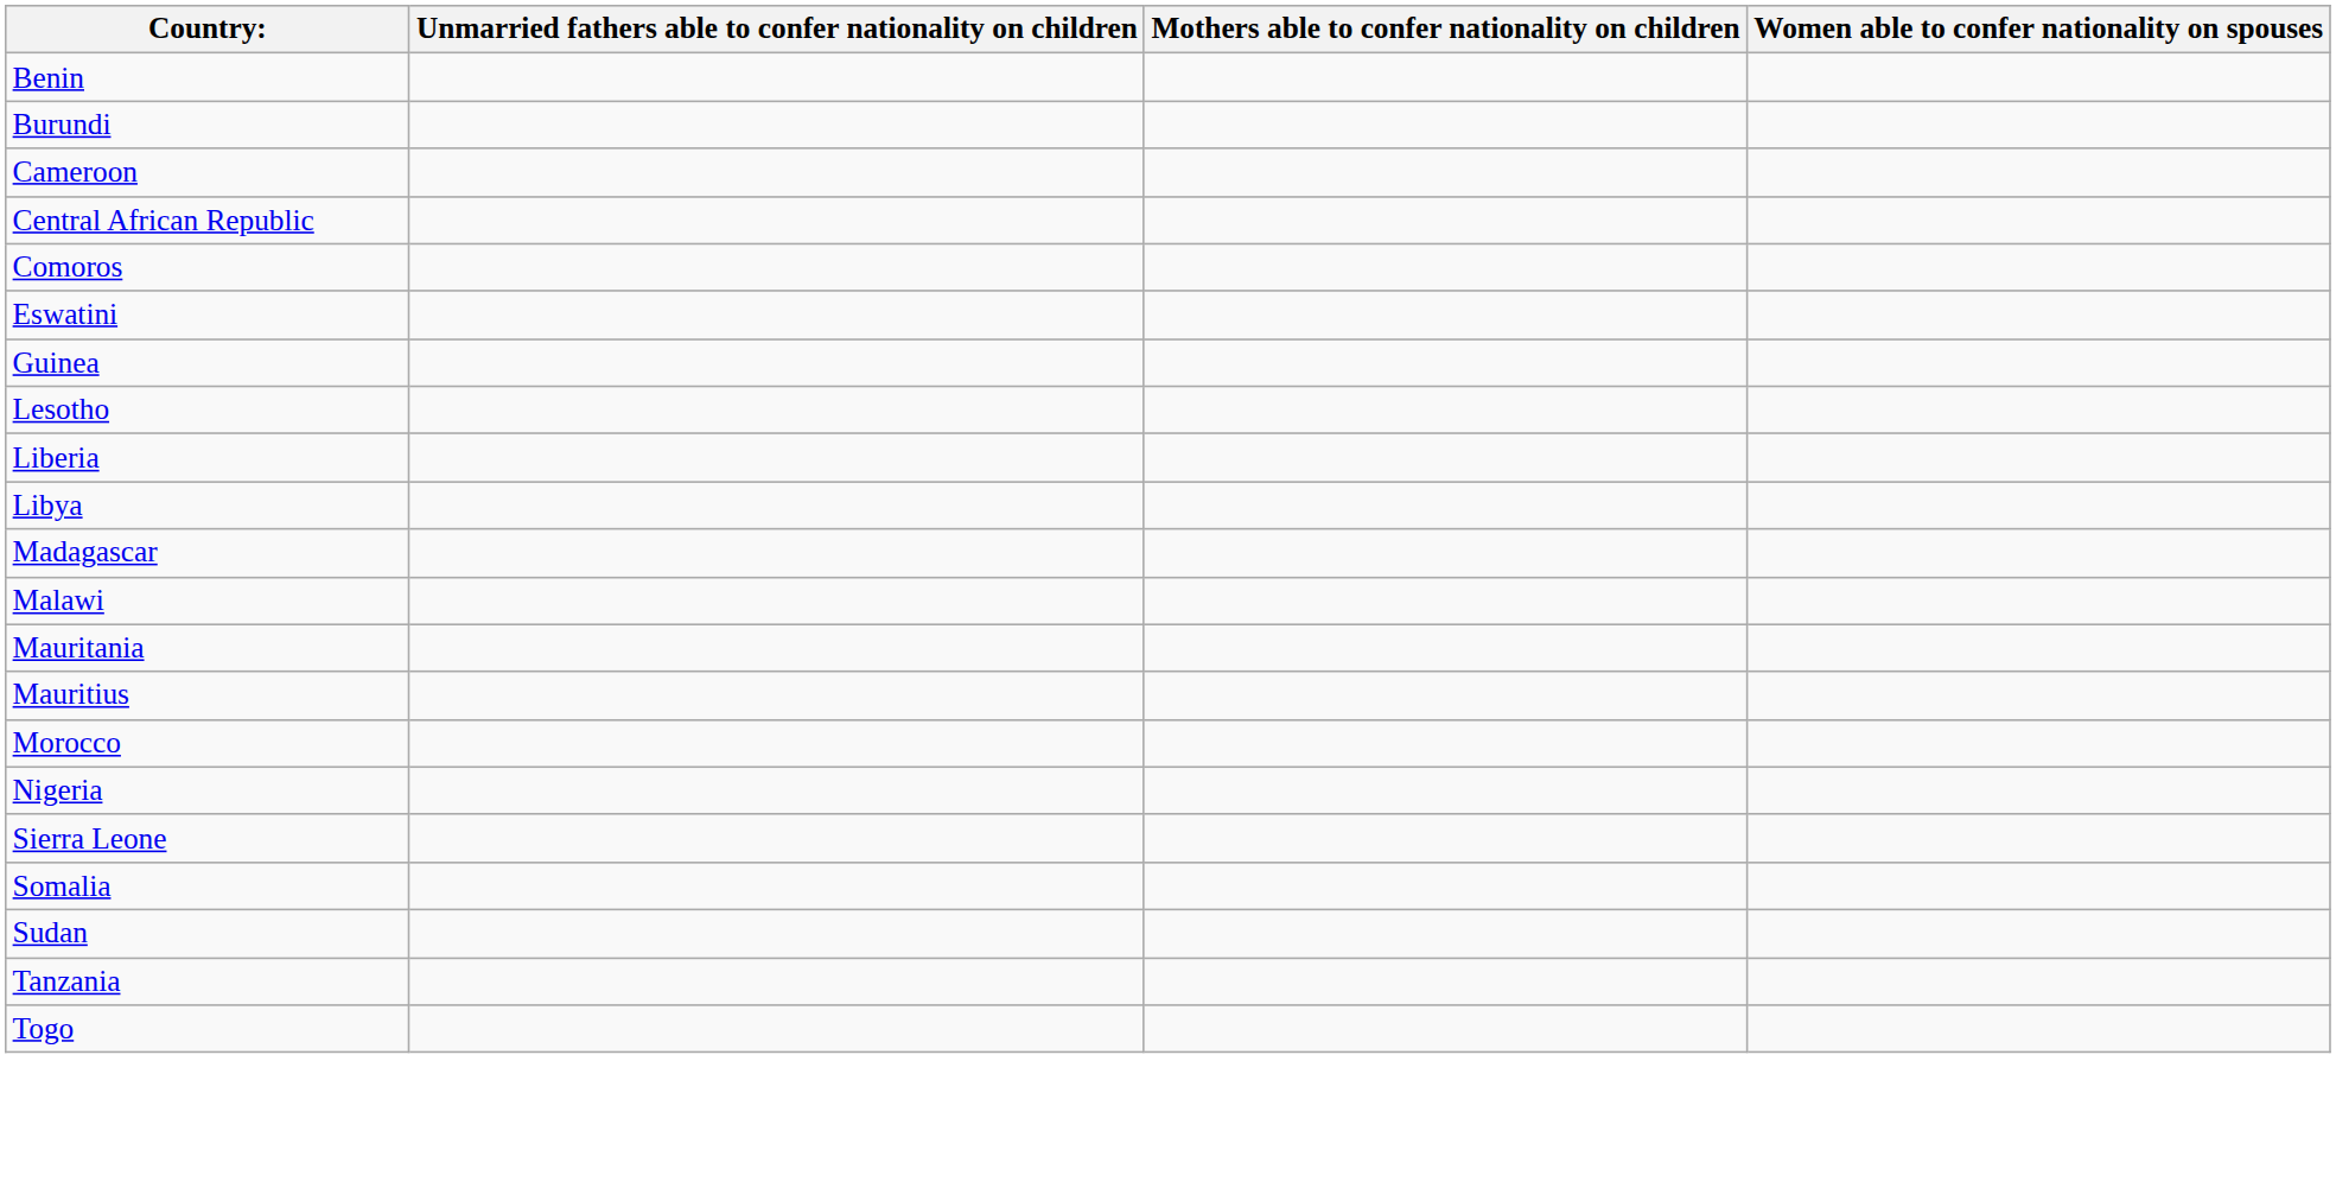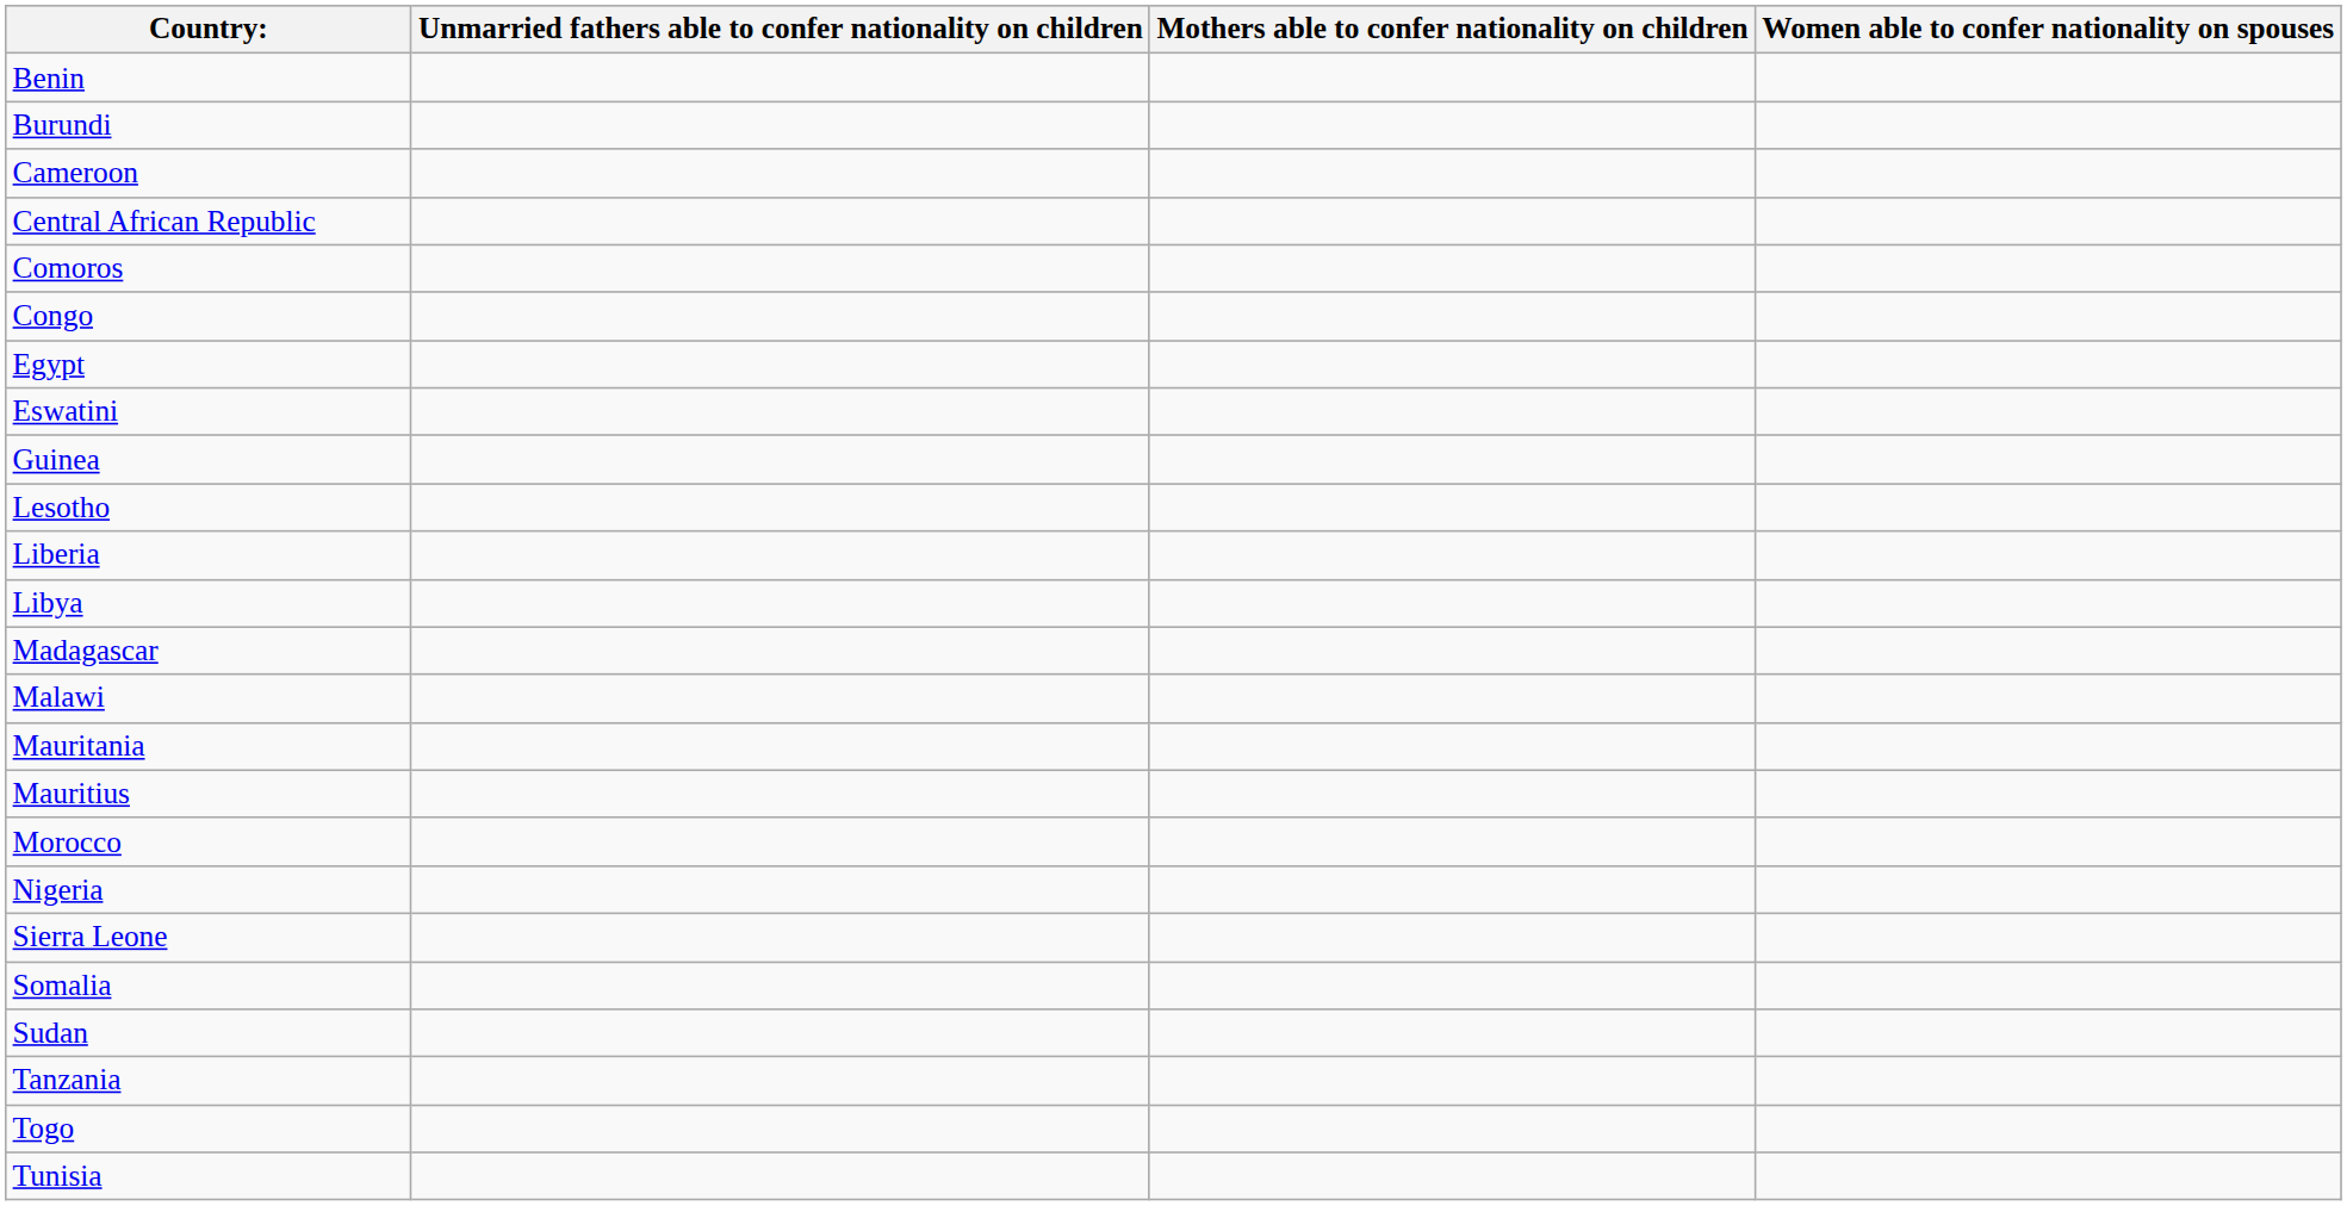 <table class="wikitable" style="margin: 1em 1em 1em 0;">
 <tr style="text-align:center;">
 <th scope="col" style="width: 13em;">Country:</th>
 <th scope="col">Unmarried fathers able to confer nationality on children</th>
 <th scope="col">Mothers able to confer nationality on children</th>
 <th scope="col">Women able to confer nationality on spouses</th>
 </tr>
 <tr>
 <td> <a href='#'>Benin</a></td>
 <td></td>
 <td></td>
 <td></td>
 </tr>
 <tr>
 <td> <a href='#'>Burundi</a></td>
 <td></td>
 <td></td>
 <td></td>
 </tr>
 <tr>
 <td> <a href='#'>Cameroon</a></td>
 <td></td>
 <td></td>
 <td></td>
 </tr>
 <tr>
 <td> <a href='#'>Central African Republic</a></td>
 <td></td>
 <td></td>
 <td></td>
 </tr>
 <tr>
 <td> <a href='#'>Comoros</a></td>
+<td></td>
+<td></td>
+<td></td>
+</tr>
+<tr>
+<td> <a href='#'>Congo</a></td>
+<td></td>
+<td></td>
+<td></td>
+</tr>
+<tr>
+<td> <a href='#'>Egypt</a></td>
 <td></td>
 <td></td>
 <td></td>
 </tr>
 <tr>
 <td> <a href='#'>Eswatini</a></td>
 <td></td>
 <td></td>
 <td></td>
 </tr>
 <tr>
 <td> <a href='#'>Guinea</a></td>
 <td></td>
 <td></td>
 <td></td>
 </tr>
 <tr>
 <td> <a href='#'>Lesotho</a></td>
 <td></td>
 <td></td>
 <td></td>
 </tr>
 <tr>
 <td> <a href='#'>Liberia</a></td>
 <td></td>
 <td></td>
 <td></td>
 </tr>
 <tr>
 <td> <a href='#'>Libya</a></td>
 <td></td>
 <td></td>
 <td></td>
 </tr>
 <tr>
 <td> <a href='#'>Madagascar</a></td>
 <td></td>
 <td></td>
 <td></td>
 </tr>
 <tr>
 <td> <a href='#'>Malawi</a></td>
 <td></td>
 <td></td>
 <td></td>
 </tr>
 <tr>
 <td> <a href='#'>Mauritania</a></td>
 <td></td>
 <td></td>
 <td></td>
 </tr>
 <tr>
 <td> <a href='#'>Mauritius</a></td>
 <td></td>
 <td></td>
 <td></td>
 </tr>
 <tr>
 <td> <a href='#'>Morocco</a></td>
 <td></td>
 <td></td>
 <td></td>
 </tr>
 <tr>
 <td> <a href='#'>Nigeria</a></td>
 <td></td>
 <td></td>
 <td></td>
 </tr>
 <tr>
 <td> <a href='#'>Sierra Leone</a></td>
 <td></td>
 <td></td>
 <td></td>
 </tr>
 <tr>
 <td> <a href='#'>Somalia</a></td>
 <td></td>
 <td></td>
 <td></td>
 </tr>
 <tr>
 <td> <a href='#'>Sudan</a></td>
 <td></td>
 <td></td>
 <td></td>
 </tr>
 <tr>
 <td> <a href='#'>Tanzania</a></td>
 <td></td>
 <td></td>
 <td></td>
 </tr>
 <tr>
 <td> <a href='#'>Togo</a></td>
 <td></td>
 <td></td>
 <td></td>
 </tr>
+<tr>
+<td> <a href='#'>Tunisia</a></td>
+<td></td>
+<td></td>
+<td></td>
+</tr>
 </table>
